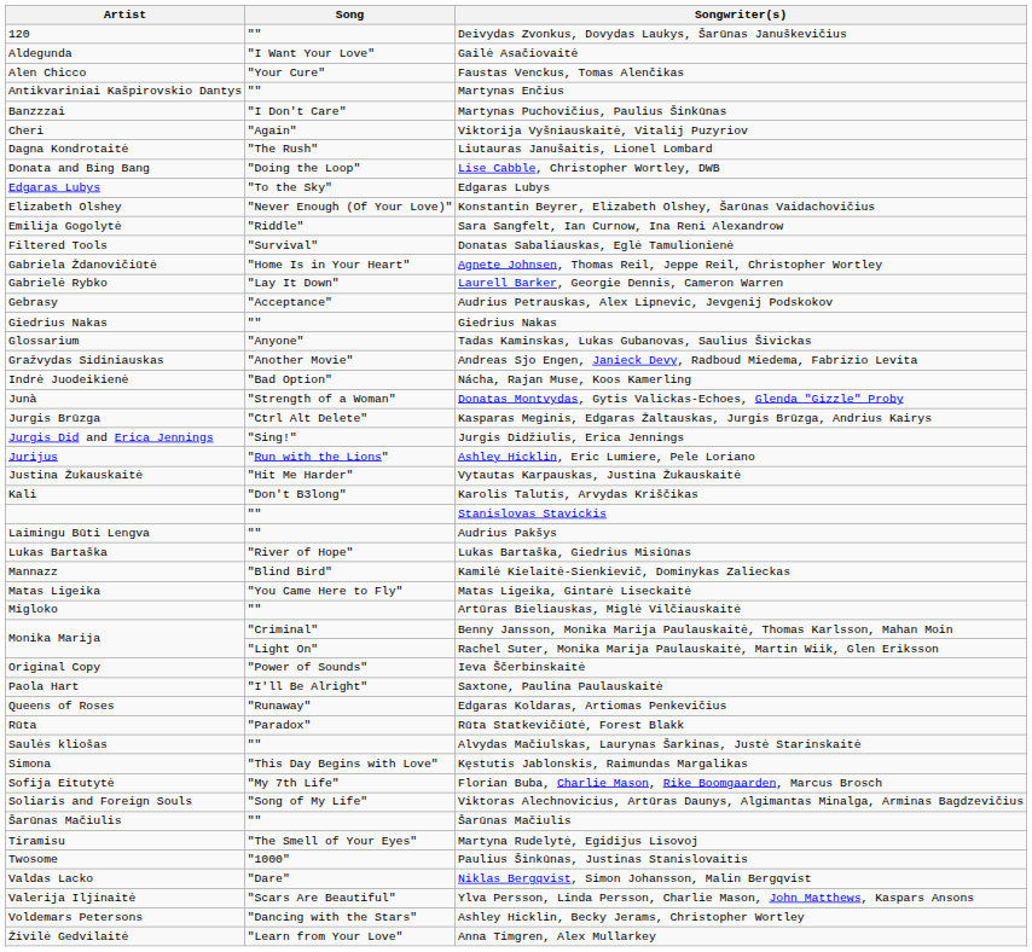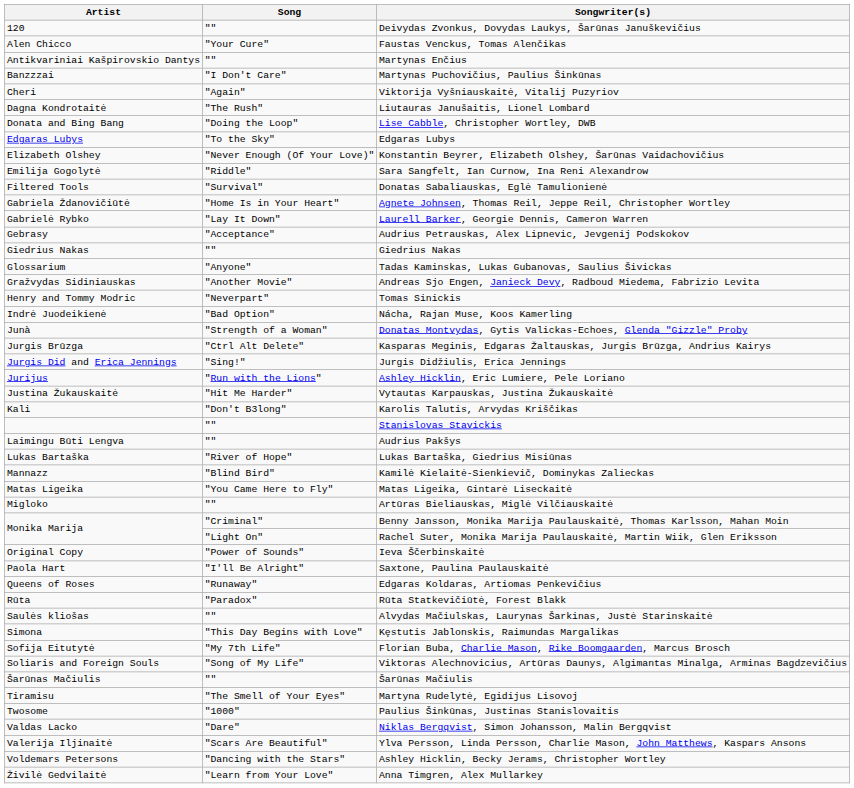 <table class="wikitable sortable mw-collapsible" " style="margin: 1em auto 1em auto">
 <tr>
 <th>Artist</th>
 <th>Song</th>
 <th>Songwriter(s)</th>
 </tr>
 <tr>
 <td>120</td>
 <td>""</td>
 <td>Deivydas Zvonkus, Dovydas Laukys, Šarūnas Januškevičius</td>
-</tr>
-<tr>
-<td>Aldegunda</td>
-<td>"I Want Your Love"</td>
-<td>Gailė Asačiovaitė</td>
 </tr>
 <tr>
 <td>Alen Chicco</td>
 <td>"Your Cure"</td>
 <td>Faustas Venckus, Tomas Alenčikas</td>
 </tr>
 <tr>
 <td>Antikvariniai Kašpirovskio Dantys</td>
 <td>""</td>
 <td>Martynas Enčius</td>
 </tr>
 <tr>
 <td>Banzzzai</td>
 <td>"I Don't Care"</td>
 <td>Martynas Puchovičius, Paulius Šinkūnas</td>
 </tr>
 <tr>
 <td>Cheri</td>
 <td>"Again"</td>
 <td>Viktorija Vyšniauskaitė, Vitalij Puzyriov</td>
 </tr>
 <tr>
 <td>Dagna Kondrotaitė</td>
 <td>"The Rush"</td>
 <td>Liutauras Janušaitis, Lionel Lombard</td>
 </tr>
 <tr>
 <td>Donata and Bing Bang</td>
 <td>"Doing the Loop"</td>
 <td><a href='#'>Lise Cabble</a>, Christopher Wortley, DWB</td>
 </tr>
 <tr>
 <td><a href='#'>Edgaras Lubys</a></td>
 <td>"To the Sky"</td>
 <td>Edgaras Lubys</td>
 </tr>
 <tr>
 <td>Elizabeth Olshey</td>
 <td>"Never Enough (Of Your Love)"</td>
 <td>Konstantin Beyrer, Elizabeth Olshey, Šarūnas Vaidachovičius</td>
 </tr>
 <tr>
 <td>Emilija Gogolytė</td>
 <td>"Riddle"</td>
 <td>Sara Sangfelt, Ian Curnow, Ina Reni Alexandrow</td>
 </tr>
 <tr>
 <td>Filtered Tools</td>
 <td>"Survival"</td>
 <td>Donatas Sabaliauskas, Eglė Tamulionienė</td>
 </tr>
 <tr>
 <td>Gabriela Ždanovičiūtė</td>
 <td>"Home Is in Your Heart"</td>
 <td><a href='#'>Agnete Johnsen</a>, Thomas Reil, Jeppe Reil, Christopher Wortley</td>
 </tr>
 <tr>
 <td>Gabrielė Rybko</td>
 <td>"Lay It Down"</td>
 <td><a href='#'>Laurell Barker</a>, Georgie Dennis, Cameron Warren</td>
 </tr>
 <tr>
 <td>Gebrasy</td>
 <td>"Acceptance"</td>
 <td>Audrius Petrauskas, Alex Lipnevic, Jevgenij Podskokov</td>
 </tr>
 <tr>
 <td>Giedrius Nakas</td>
 <td>""</td>
 <td>Giedrius Nakas</td>
 </tr>
 <tr>
 <td>Glossarium</td>
 <td>"Anyone"</td>
 <td>Tadas Kaminskas, Lukas Gubanovas, Saulius Šivickas</td>
 </tr>
 <tr>
 <td>Gražvydas Sidiniauskas</td>
 <td>"Another Movie"</td>
 <td>Andreas Sjo Engen, <a href='#'>Janieck Devy</a>, Radboud Miedema, Fabrizio Levita</td>
+</tr>
+<tr>
+<td>Henry and Tommy Modric</td>
+<td>"Neverpart"</td>
+<td>Tomas Sinickis</td>
 </tr>
 <tr>
 <td>Indrė Juodeikienė</td>
 <td>"Bad Option"</td>
 <td>Nácha, Rajan Muse, Koos Kamerling</td>
 </tr>
 <tr>
 <td>Junà</td>
 <td>"Strength of a Woman"</td>
 <td><a href='#'>Donatas Montvydas</a>, Gytis Valickas-Echoes, <a href='#'>Glenda "Gizzle" Proby</a></td>
 </tr>
 <tr>
 <td>Jurgis Brūzga</td>
 <td>"Ctrl Alt Delete"</td>
 <td>Kasparas Meginis, Edgaras Žaltauskas, Jurgis Brūzga, Andrius Kairys</td>
 </tr>
 <tr>
 <td><a href='#'>Jurgis Did</a> and <a href='#'>Erica Jennings</a></td>
 <td>"Sing!"</td>
 <td>Jurgis Didžiulis, Erica Jennings</td>
 </tr>
 <tr>
 <td><a href='#'>Jurijus</a></td>
 <td>"<a href='#'>Run with the Lions</a>"</td>
 <td><a href='#'>Ashley Hicklin</a>, Eric Lumiere, Pele Loriano</td>
 </tr>
 <tr>
 <td>Justina Žukauskaitė</td>
 <td>"Hit Me Harder"</td>
 <td>Vytautas Karpauskas, Justina Žukauskaitė</td>
 </tr>
 <tr>
 <td>Kali</td>
 <td>"Don't B3long"</td>
 <td>Karolis Talutis, Arvydas Kriščikas</td>
 </tr>
 <tr>
 <td></td>
 <td>""</td>
 <td><a href='#'>Stanislovas Stavickis</a></td>
 </tr>
 <tr>
 <td>Laimingu Būti Lengva</td>
 <td>""</td>
 <td>Audrius Pakšys</td>
 </tr>
 <tr>
 <td>Lukas Bartaška</td>
 <td>"River of Hope"</td>
 <td>Lukas Bartaška, Giedrius Misiūnas</td>
 </tr>
 <tr>
 <td>Mannazz</td>
 <td>"Blind Bird"</td>
 <td>Kamilė Kielaitė-Sienkievič, Dominykas Zalieckas</td>
 </tr>
 <tr>
 <td>Matas Ligeika</td>
 <td>"You Came Here to Fly"</td>
 <td>Matas Ligeika, Gintarė Liseckaitė</td>
 </tr>
 <tr>
 <td>Migloko</td>
 <td>""</td>
 <td>Artūras Bieliauskas, Miglė Vilčiauskaitė</td>
 </tr>
 <tr>
 <td rowspan="2">Monika Marija</td>
 <td>"Criminal"</td>
 <td>Benny Jansson, Monika Marija Paulauskaitė, Thomas Karlsson, Mahan Moin</td>
 </tr>
 <tr>
 <td>"Light On"</td>
 <td>Rachel Suter, Monika Marija Paulauskaitė, Martin Wiik, Glen Eriksson</td>
 </tr>
 <tr>
 <td>Original Copy</td>
 <td>"Power of Sounds"</td>
 <td>Ieva Ščerbinskaitė</td>
 </tr>
 <tr>
 <td>Paola Hart</td>
 <td>"I'll Be Alright"</td>
 <td>Saxtone, Paulina Paulauskaitė</td>
 </tr>
 <tr>
 <td>Queens of Roses</td>
 <td>"Runaway"</td>
 <td>Edgaras Koldaras, Artiomas Penkevičius</td>
 </tr>
 <tr>
 <td>Rūta</td>
 <td>"Paradox"</td>
 <td>Rūta Statkevičiūtė, Forest Blakk</td>
 </tr>
 <tr>
 <td>Saulės kliošas</td>
 <td>""</td>
 <td>Alvydas Mačiulskas, Laurynas Šarkinas, Justė Starinskaitė</td>
 </tr>
 <tr>
 <td>Simona</td>
 <td>"This Day Begins with Love"</td>
 <td>Kęstutis Jablonskis, Raimundas Margalikas</td>
 </tr>
 <tr>
 <td>Sofija Eitutytė</td>
 <td>"My 7th Life"</td>
 <td>Florian Buba, <a href='#'>Charlie Mason</a>, <a href='#'>Rike Boomgaarden</a>, Marcus Brosch</td>
 </tr>
 <tr>
 <td>Soliaris and Foreign Souls</td>
 <td>"Song of My Life"</td>
 <td>Viktoras Alechnovicius, Artūras Daunys, Algimantas Minalga, Arminas Bagdzevičius</td>
 </tr>
 <tr>
 <td>Šarūnas Mačiulis</td>
 <td>""</td>
 <td>Šarūnas Mačiulis</td>
 </tr>
 <tr>
 <td>Tiramisu</td>
 <td>"The Smell of Your Eyes"</td>
 <td>Martyna Rudelytė, Egidijus Lisovoj</td>
 </tr>
 <tr>
 <td>Twosome</td>
 <td>"1000"</td>
 <td>Paulius Šinkūnas, Justinas Stanislovaitis</td>
 </tr>
 <tr>
 <td>Valdas Lacko</td>
 <td>"Dare"</td>
 <td><a href='#'>Niklas Bergqvist</a>, Simon Johansson, Malin Bergqvist</td>
 </tr>
 <tr>
 <td>Valerija Iljinaitė</td>
 <td>"Scars Are Beautiful"</td>
 <td>Ylva Persson, Linda Persson, Charlie Mason, <a href='#'>John Matthews</a>, Kaspars Ansons</td>
 </tr>
 <tr>
 <td>Voldemars Petersons</td>
 <td>"Dancing with the Stars"</td>
 <td>Ashley Hicklin, Becky Jerams, Christopher Wortley</td>
 </tr>
 <tr>
 <td>Živilė Gedvilaitė</td>
 <td>"Learn from Your Love"</td>
 <td>Anna Timgren, Alex Mullarkey</td>
 </tr>
 </table>
